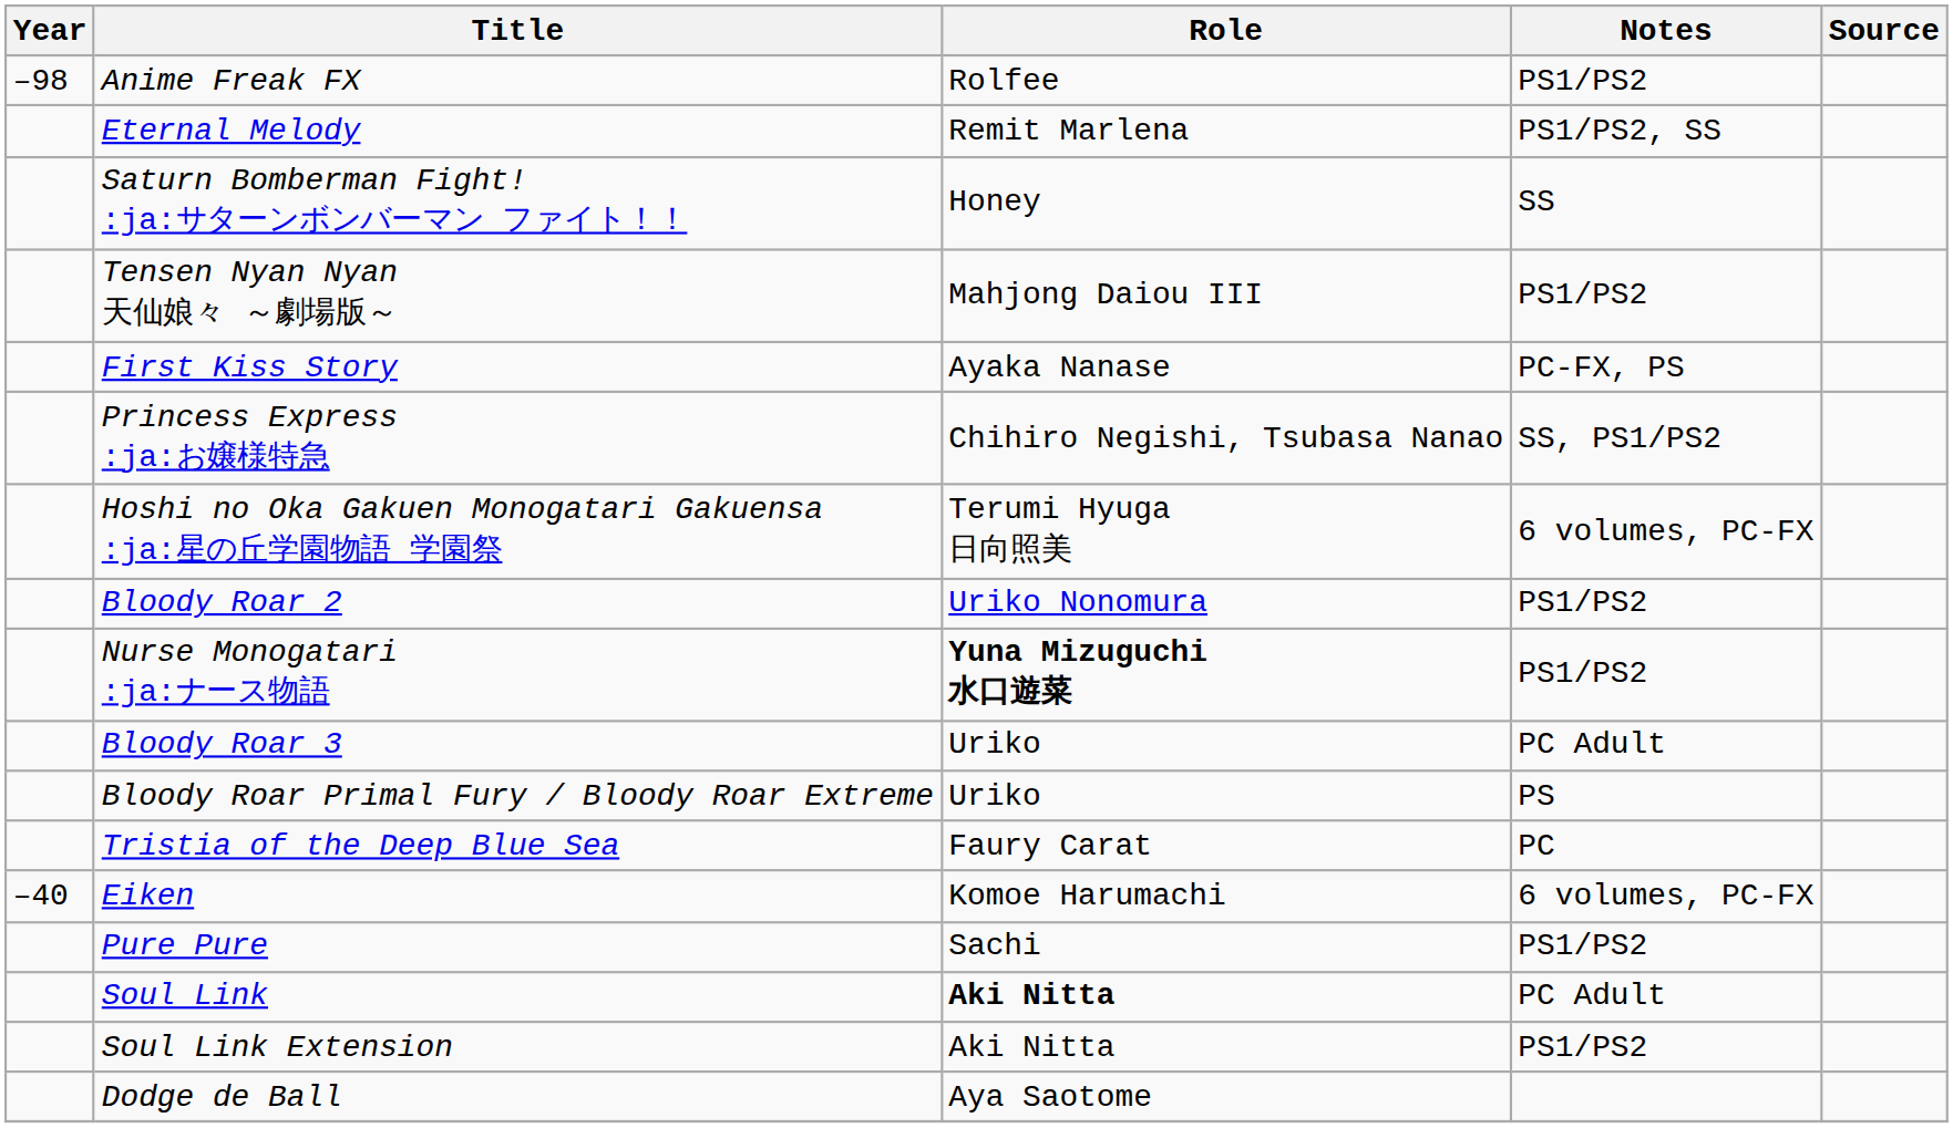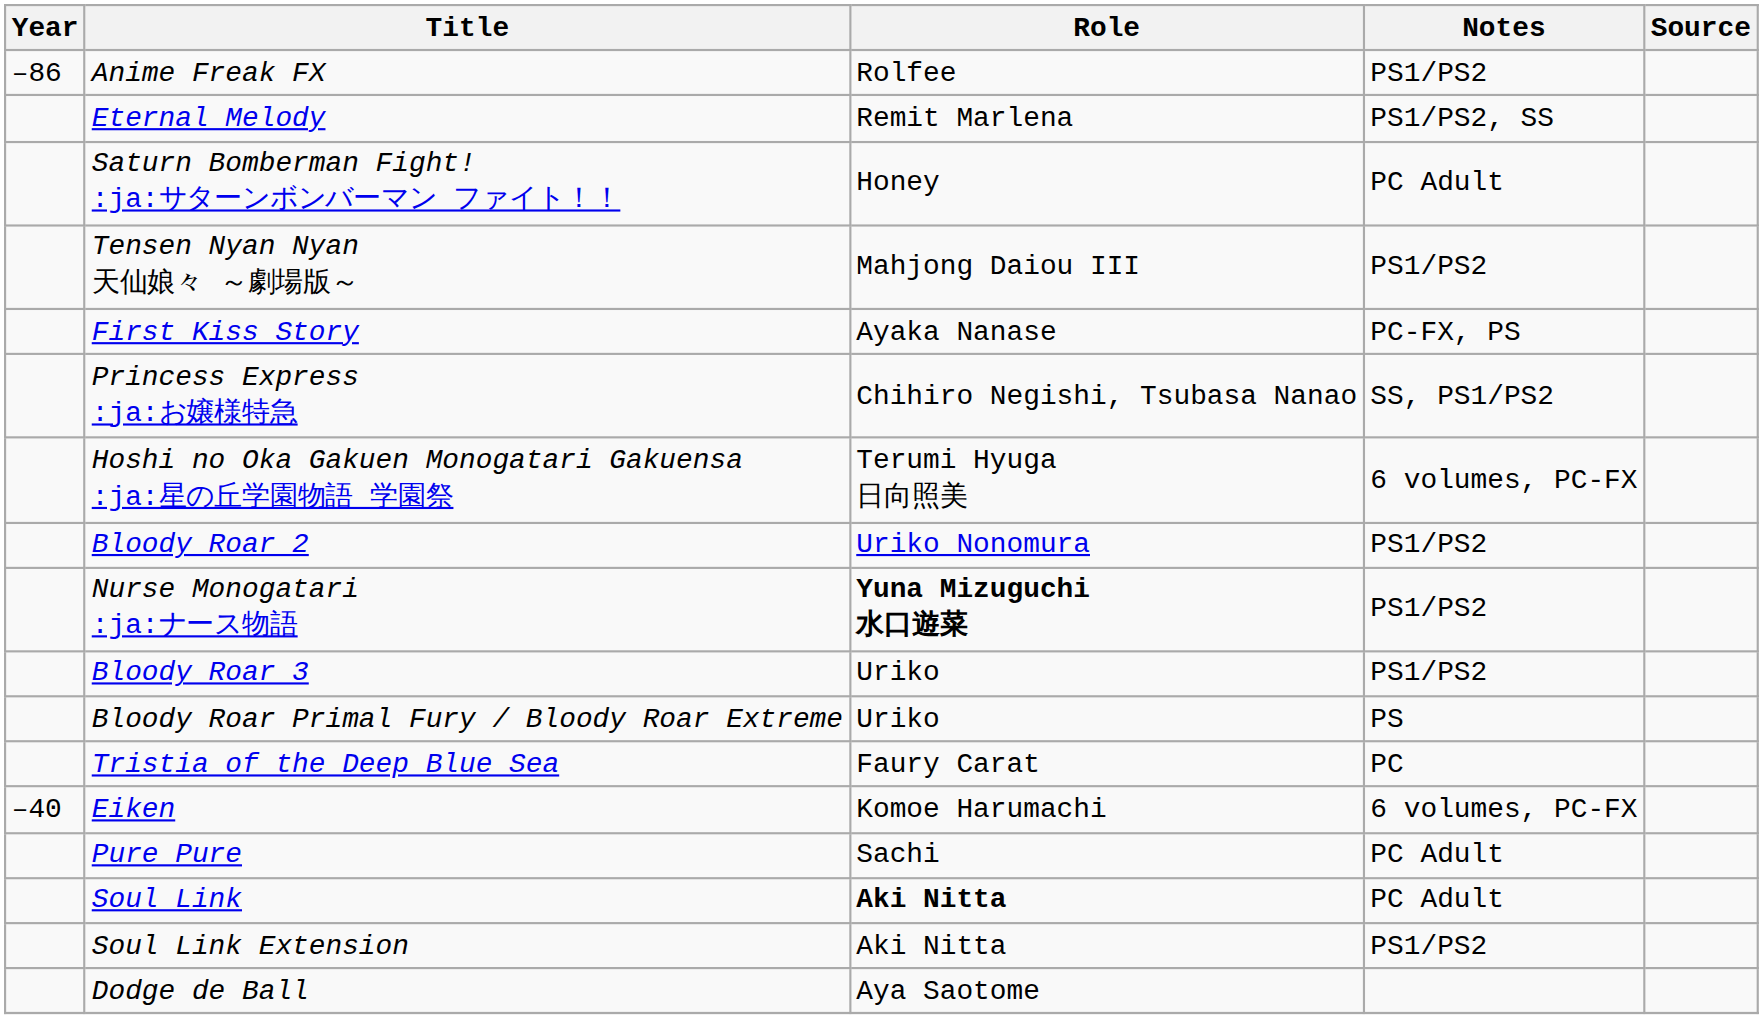 <table class="wikitable sortable plainrowheaders">
 <tr>
 <th>Year</th>
 <th>Title</th>
 <th>Role</th>
 <th class="unsortable">Notes</th>
 <th class="unsortable">Source</th>
 </tr>
 <tr>
-<td>–98</td>
+<td>–86</td>
 <td><em>Anime Freak FX</em></td>
 <td>Rolfee</td>
 <td>PS1/PS2</td>
 <td></td>
 </tr>
 <tr>
 <td></td>
 <td><em><a href='#'>Eternal Melody</a></em></td>
 <td>Remit Marlena</td>
 <td>PS1/PS2, SS</td>
 <td></td>
 </tr>
 <tr>
 <td></td>
 <td><em>Saturn Bomberman Fight!</em><br><a href='#'>:ja:サターンボンバーマン ファイト！！</a></td>
 <td>Honey</td>
-<td>SS</td>
+<td>PC Adult</td>
 <td></td>
 </tr>
 <tr>
 <td></td>
 <td><em>Tensen Nyan Nyan</em><br>天仙娘々 ～劇場版～</td>
 <td>Mahjong Daiou III</td>
 <td>PS1/PS2</td>
 <td></td>
 </tr>
 <tr>
 <td></td>
 <td><em><a href='#'>First Kiss Story</a></em></td>
 <td>Ayaka Nanase</td>
 <td>PC-FX, PS</td>
 <td></td>
 </tr>
 <tr>
 <td></td>
 <td><em>Princess Express</em><br><a href='#'>:ja:お嬢様特急</a></td>
 <td>Chihiro Negishi, Tsubasa Nanao</td>
 <td>SS, PS1/PS2</td>
 <td></td>
 </tr>
 <tr>
 <td></td>
 <td><em>Hoshi no Oka Gakuen Monogatari Gakuensa</em><br><a href='#'>:ja:星の丘学園物語 学園祭</a></td>
 <td>Terumi Hyuga<br>日向照美</td>
 <td>6 volumes, PC-FX</td>
 <td></td>
 </tr>
 <tr>
 <td></td>
 <td><em><a href='#'>Bloody Roar 2</a></em></td>
 <td><a href='#'>Uriko Nonomura</a></td>
 <td>PS1/PS2</td>
 <td></td>
 </tr>
 <tr>
 <td></td>
 <td><em>Nurse Monogatari</em><br><a href='#'>:ja:ナース物語</a></td>
 <td><strong>Yuna Mizuguchi<br>水口遊菜</strong></td>
 <td>PS1/PS2</td>
 <td></td>
 </tr>
 <tr>
 <td></td>
 <td><em><a href='#'>Bloody Roar 3</a></em></td>
 <td>Uriko</td>
-<td>PC Adult</td>
+<td>PS1/PS2</td>
 <td></td>
 </tr>
 <tr>
 <td></td>
 <td><em>Bloody Roar Primal Fury / Bloody Roar Extreme</em></td>
 <td>Uriko</td>
 <td>PS</td>
 <td></td>
 </tr>
 <tr>
 <td></td>
 <td><em><a href='#'>Tristia of the Deep Blue Sea</a></em></td>
 <td>Faury Carat</td>
 <td>PC</td>
 <td></td>
 </tr>
 <tr>
 <td>–40</td>
 <td><em><a href='#'>Eiken</a></em></td>
 <td>Komoe Harumachi</td>
 <td>6 volumes, PC-FX</td>
 <td></td>
 </tr>
 <tr>
 <td></td>
 <td><em><a href='#'>Pure Pure</a></em></td>
 <td>Sachi</td>
-<td>PS1/PS2</td>
+<td>PC Adult</td>
 <td></td>
 </tr>
 <tr>
 <td></td>
 <td><em><a href='#'>Soul Link</a></em></td>
 <td><strong>Aki Nitta</strong></td>
 <td>PC Adult</td>
 <td></td>
 </tr>
 <tr>
 <td></td>
 <td><em>Soul Link Extension</em></td>
 <td>Aki Nitta</td>
 <td>PS1/PS2</td>
 <td></td>
 </tr>
 <tr>
 <td></td>
 <td><em>Dodge de Ball</em></td>
 <td>Aya Saotome</td>
 <td></td>
 <td></td>
 </tr>
 <tr>
 </tr>
 </table>
